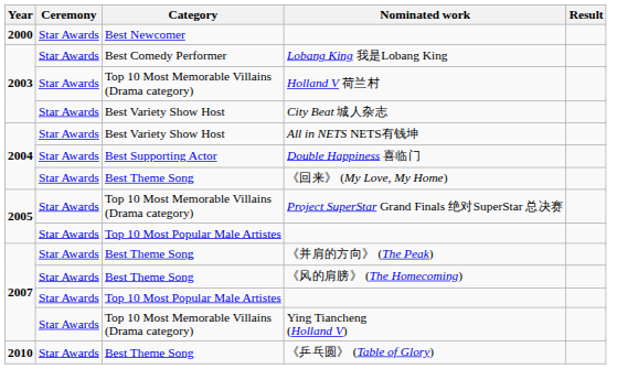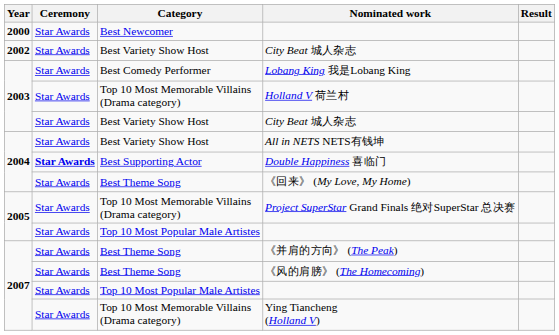 <table class="wikitable sortable">
 <tr>
 <th>Year</th>
 <th>Ceremony</th>
 <th>Category</th>
 <th>Nominated work</th>
 <th>Result</th>
 </tr>
 <tr>
 <td><strong>2000</strong></td>
 <td><a href='#'>Star Awards</a></td>
 <td><a href='#'>Best Newcomer</a></td>
 <td></td>
+<td></td>
+</tr>
+<tr>
+<td><strong>2002</strong></td>
+<td><a href='#'>Star Awards</a></td>
+<td>Best Variety Show Host</td>
+<td><em>City Beat</em> 城人杂志</td>
 <td></td>
 </tr>
 <tr>
 <td rowspan="3"><strong>2003</strong></td>
 <td><a href='#'>Star Awards</a></td>
 <td>Best Comedy Performer</td>
 <td><em><a href='#'>Lobang King</a></em> 我是Lobang King</td>
 <td></td>
 </tr>
 <tr>
 <td><a href='#'>Star Awards</a></td>
 <td>Top 10 Most Memorable Villains <br> (Drama category)</td>
 <td><em><a href='#'>Holland V</a></em> 荷兰村</td>
 <td></td>
 </tr>
 <tr>
 <td><a href='#'>Star Awards</a></td>
 <td>Best Variety Show Host</td>
 <td><em>City Beat</em> 城人杂志</td>
 <td></td>
 </tr>
 <tr>
 <td rowspan="3"><strong>2004</strong></td>
 <td><a href='#'>Star Awards</a></td>
 <td>Best Variety Show Host</td>
 <td><em>All in NETS</em> NETS有钱坤</td>
 <td></td>
 </tr>
 <tr>
-<td><a href='#'>Star Awards</a></td>
+<td><strong><a href='#'>Star Awards</a></strong></td>
 <td><a href='#'>Best Supporting Actor</a></td>
 <td><em><a href='#'>Double Happiness</a></em> 喜临门</td>
 <td></td>
 </tr>
 <tr>
 <td><a href='#'> Star Awards</a></td>
 <td><a href='#'>Best Theme Song</a></td>
 <td>《回来》 (<em>My Love, My Home</em>)</td>
 <td></td>
 </tr>
 <tr>
 <td rowspan="2"><strong>2005</strong></td>
 <td><a href='#'>Star Awards</a></td>
 <td>Top 10 Most Memorable Villains <br> (Drama category)</td>
 <td><em><a href='#'>Project SuperStar</a></em> Grand Finals 绝对SuperStar 总决赛</td>
 <td></td>
 </tr>
 <tr>
 <td><a href='#'>Star Awards</a></td>
 <td><a href='#'>Top 10 Most Popular Male Artistes</a></td>
 <td></td>
 <td></td>
 </tr>
 <tr>
 <td rowspan="4"><strong>2007 </strong></td>
 <td><a href='#'>Star Awards</a></td>
 <td><a href='#'>Best Theme Song</a></td>
 <td>《并肩的方向》 (<em><a href='#'>The Peak</a></em>)</td>
 <td></td>
 </tr>
 <tr>
 <td><a href='#'>Star Awards</a></td>
 <td><a href='#'>Best Theme Song</a></td>
 <td>《风的肩膀》 (<em><a href='#'>The Homecoming</a></em>)</td>
 <td></td>
 </tr>
 <tr>
 <td><a href='#'>Star Awards</a></td>
 <td><a href='#'>Top 10 Most Popular Male Artistes</a></td>
 <td></td>
 <td></td>
 </tr>
 <tr>
 <td><a href='#'>Star Awards</a></td>
 <td>Top 10 Most Memorable Villains <br> (Drama category)</td>
 <td>Ying Tiancheng<br>(<em><a href='#'>Holland V</a></em>)</td>
 <td></td>
 </tr>
-<tr>
-<td><strong>2010</strong></td>
-<td><a href='#'>Star Awards</a></td>
-<td><a href='#'>Best Theme Song</a></td>
-<td>《乒乓圆》 (<em><a href='#'>Table of Glory</a></em>)</td>
-<td></td>
-</tr>
 </table>
